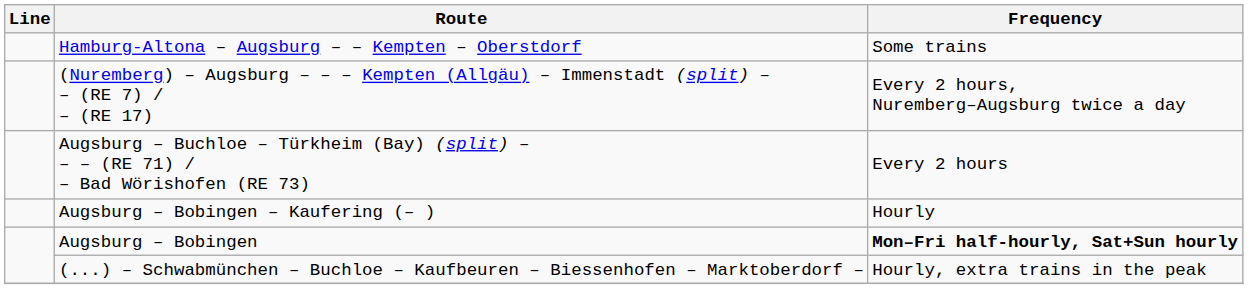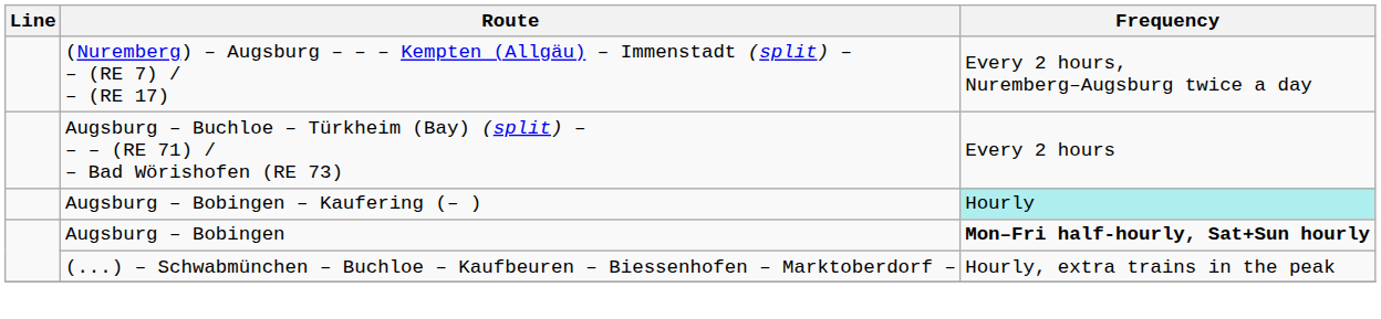 <table class="wikitable">
 <tr>
 <th>Line</th>
 <th>Route</th>
 <th>Frequency</th>
-</tr>
-<tr>
-<td></td>
-<td><a href='#'>Hamburg-Altona</a> – <a href='#'>Augsburg</a> –  – <a href='#'>Kempten</a> – <a href='#'>Oberstdorf</a></td>
-<td>Some trains</td>
 </tr>
 <tr>
 <td style="text-align:center"><br></td>
 <td>(<a href='#'>Nuremberg</a>) – Augsburg –  –  – <a href='#'>Kempten (Allgäu)</a> – Immenstadt <em>(<a href='#'>split</a>)</em> –<br>–  (RE 7) /<br>–  (RE 17)</td>
 <td>Every 2 hours,<br>Nuremberg–Augsburg twice a day</td>
 </tr>
 <tr>
 <td style="text-align:center"><br></td>
 <td>Augsburg – Buchloe – Türkheim (Bay) <em>(<a href='#'>split</a>)</em> –<br>–  –  (RE 71) /<br>– Bad Wörishofen (RE 73)</td>
 <td>Every 2 hours</td>
 </tr>
 <tr>
 <td></td>
 <td>Augsburg – Bobingen – Kaufering (– )</td>
-<td>Hourly</td>
+<td style="background: paleturquoise;">Hourly</td>
 </tr>
 <tr>
 <td rowspan=2 style="text-align:center"></td>
 <td>Augsburg – Bobingen</td>
 <td><strong>Mon–Fri half-hourly, Sat+Sun hourly</strong></td>
 </tr>
 <tr>
 <td>(...) – Schwabmünchen – Buchloe – Kaufbeuren – Biessenhofen – Marktoberdorf – </td>
 <td>Hourly, extra trains in the peak</td>
 </tr>
 <tr>
 </tr>
 </table>
